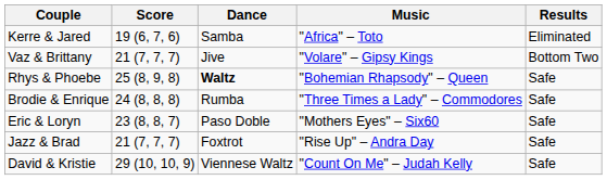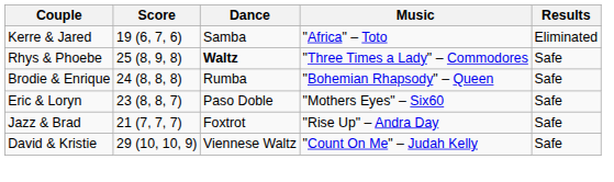 <table class="wikitable sortable">
 <tr>
 <th rowspan="1">Couple</th>
 <th colspan="1">Score</th>
 <th rowspan="1">Dance</th>
 <th rowspan="1">Music</th>
 <th rowspan="1">Results</th>
 </tr>
 <tr>
 <td>Kerre & Jared</td>
 <td>19 (6, 7, 6)</td>
 <td>Samba</td>
 <td>"<a href='#'>Africa</a>" – <a href='#'>Toto</a></td>
 <td>Eliminated</td>
 </tr>
 <tr>
-<td>Vaz & Brittany</td>
-<td>21 (7, 7, 7)</td>
-<td>Jive</td>
-<td>"<a href='#'>Volare</a>" – <a href='#'>Gipsy Kings</a></td>
-<td>Bottom Two</td>
-</tr>
-<tr>
 <td>Rhys & Phoebe</td>
 <td>25 (8, 9, 8)</td>
 <td><strong>Waltz</strong></td>
-<td>"<a href='#'>Bohemian Rhapsody</a>" – <a href='#'>Queen</a></td>
+<td>"<a href='#'>Three Times a Lady</a>" – <a href='#'>Commodores</a></td>
 <td>Safe</td>
 </tr>
 <tr>
 <td>Brodie & Enrique</td>
 <td>24 (8, 8, 8)</td>
 <td>Rumba</td>
-<td>"<a href='#'>Three Times a Lady</a>" – <a href='#'>Commodores</a></td>
+<td>"<a href='#'>Bohemian Rhapsody</a>" – <a href='#'>Queen</a></td>
 <td>Safe</td>
 </tr>
 <tr>
 <td>Eric & Loryn</td>
 <td>23 (8, 8, 7)</td>
 <td>Paso Doble</td>
 <td>"Mothers Eyes" – <a href='#'>Six60</a></td>
 <td>Safe</td>
 </tr>
 <tr>
 <td>Jazz & Brad</td>
 <td>21 (7, 7, 7)</td>
 <td>Foxtrot</td>
 <td>"Rise Up" – <a href='#'>Andra Day</a></td>
 <td>Safe</td>
 </tr>
 <tr>
 <td>David & Kristie</td>
 <td>29 (10, 10, 9)</td>
 <td>Viennese Waltz</td>
 <td>"<a href='#'>Count On Me</a>" – <a href='#'>Judah Kelly</a></td>
 <td>Safe</td>
 </tr>
 </table>
